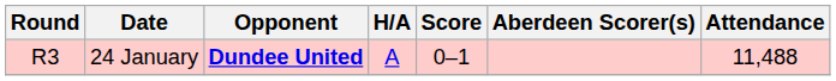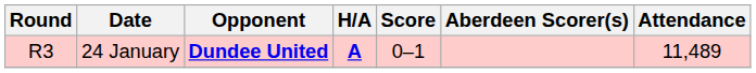 <table class="wikitable" style="text-align:center">
 <tr>
 <th>Round</th>
 <th>Date</th>
 <th>Opponent</th>
 <th>H/A</th>
 <th>Score</th>
 <th>Aberdeen Scorer(s)</th>
 <th>Attendance</th>
 </tr>
 <tr bgcolor=#FFCCCC>
 <td>R3</td>
 <td align=left>24 January</td>
 <td align=left><strong><a href='#'>Dundee United</a></strong></td>
-<td><a href='#'>A</a></td>
+<td><strong><a href='#'>A</a></strong></td>
 <td>0–1</td>
 <td align=left></td>
-<td>11,488</td>
+<td>11,489</td>
 </tr>
 <tr>
 </tr>
 </table>
